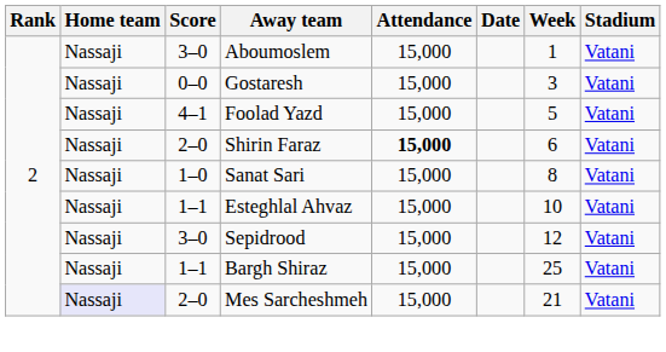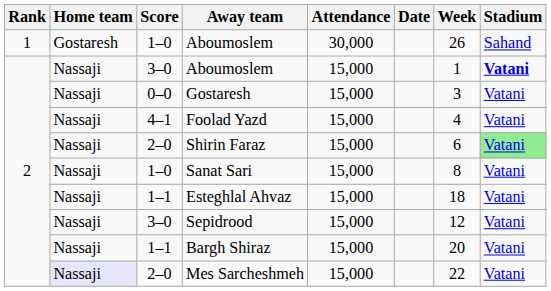 <table class="wikitable sortable">
 <tr>
 <th>Rank</th>
 <th>Home team</th>
 <th>Score</th>
 <th>Away team</th>
 <th>Attendance</th>
 <th>Date</th>
 <th>Week</th>
 <th>Stadium</th>
 </tr>
 <tr>
+<td align=center>1</td>
+<td>Gostaresh</td>
+<td align=center>1–0</td>
+<td>Aboumoslem</td>
+<td align=center>30,000</td>
+<td></td>
+<td align=center>26</td>
+<td><a href='#'>Sahand</a></td>
+</tr>
+<tr>
 <td align=center rowspan="9">2</td>
 <td>Nassaji</td>
 <td align=center>3–0</td>
 <td>Aboumoslem</td>
 <td align=center>15,000</td>
 <td></td>
 <td align=center>1</td>
-<td><a href='#'>Vatani</a></td>
+<td><strong><a href='#'>Vatani</a></strong></td>
 </tr>
 <tr>
 <td>Nassaji</td>
 <td align=center>0–0</td>
 <td>Gostaresh</td>
 <td align=center>15,000</td>
 <td></td>
 <td align=center>3</td>
 <td><a href='#'>Vatani</a></td>
 </tr>
 <tr>
 <td>Nassaji</td>
 <td align=center>4–1</td>
 <td>Foolad Yazd</td>
 <td align=center>15,000</td>
 <td></td>
-<td align=center>5</td>
+<td align=center>4</td>
 <td><a href='#'>Vatani</a></td>
 </tr>
 <tr>
 <td>Nassaji</td>
 <td align=center>2–0</td>
 <td>Shirin Faraz</td>
-<td align=center><strong>15,000</strong></td>
+<td align=center>15,000</td>
 <td></td>
 <td align=center>6</td>
-<td><a href='#'>Vatani</a></td>
+<td style="background: lightgreen;"><a href='#'>Vatani</a></td>
 </tr>
 <tr>
 <td>Nassaji</td>
 <td align=center>1–0</td>
 <td>Sanat Sari</td>
 <td align=center>15,000</td>
 <td></td>
 <td align=center>8</td>
 <td><a href='#'>Vatani</a></td>
 </tr>
 <tr>
 <td>Nassaji</td>
 <td align=center>1–1</td>
 <td>Esteghlal Ahvaz</td>
 <td align=center>15,000</td>
 <td></td>
-<td align=center>10</td>
+<td align=center>18</td>
 <td><a href='#'>Vatani</a></td>
 </tr>
 <tr>
 <td>Nassaji</td>
 <td align=center>3–0</td>
 <td>Sepidrood</td>
 <td align=center>15,000</td>
 <td></td>
 <td align=center>12</td>
 <td><a href='#'>Vatani</a></td>
 </tr>
 <tr>
 <td>Nassaji</td>
 <td align=center>1–1</td>
 <td>Bargh Shiraz</td>
 <td align=center>15,000</td>
 <td></td>
-<td align=center>25</td>
+<td align=center>20</td>
 <td><a href='#'>Vatani</a></td>
 </tr>
 <tr>
 <td style="background: lavender;">Nassaji</td>
 <td align=center>2–0</td>
 <td>Mes Sarcheshmeh</td>
 <td align=center>15,000</td>
 <td></td>
-<td align=center>21</td>
+<td align=center>22</td>
 <td><a href='#'>Vatani</a></td>
 </tr>
 </table>
